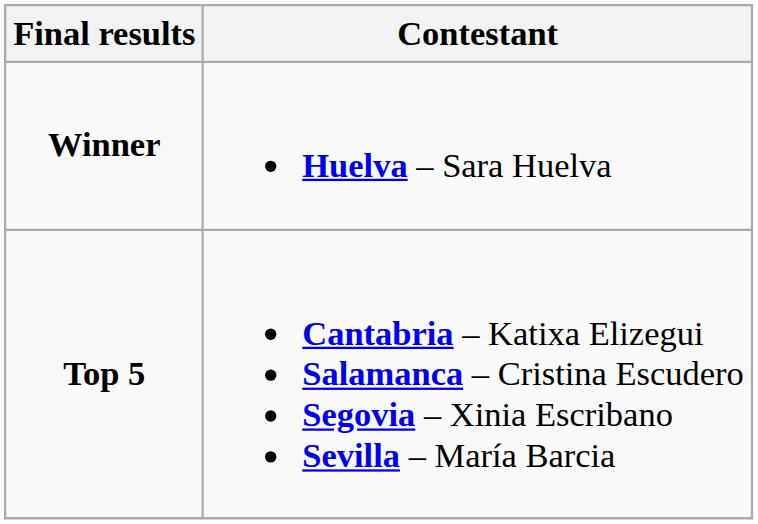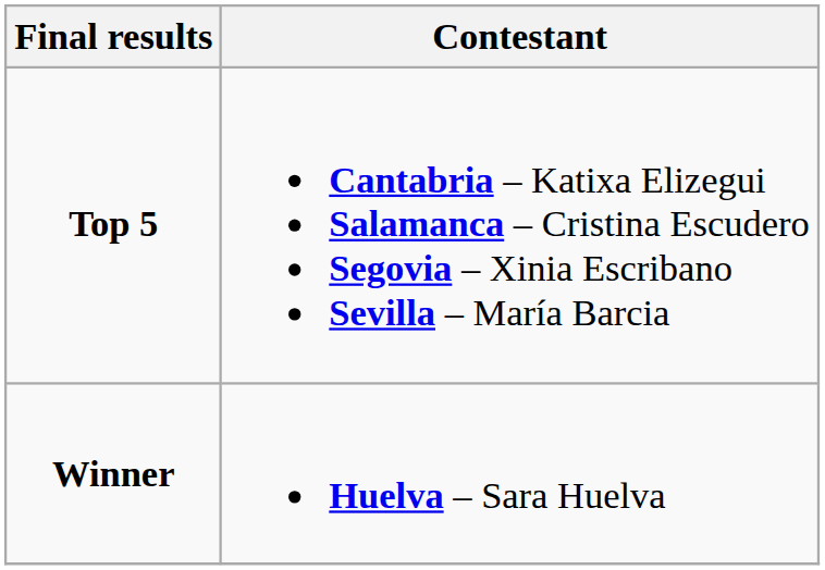 <table class="wikitable sortable" style="font-size: 95%;">
 <tr>
 <th>Final results</th>
 <th>Contestant</th>
 </tr>
 <tr>
+<td style="text-align:center;"><strong>Top 5</strong></td>
+<td><br><ul><li> <strong><a href='#'>Cantabria</a></strong> – Katixa Elizegui</li><li> <strong><a href='#'>Salamanca</a></strong> – Cristina Escudero</li><li> <strong><a href='#'>Segovia</a></strong> – Xinia Escribano</li><li> <strong><a href='#'>Sevilla</a></strong> – María Barcia</li></ul></td>
+</tr>
+<tr>
 <td style="text-align:center;"><strong>Winner</strong></td>
 <td><br><ul><li> <strong><a href='#'>Huelva</a></strong> – Sara Huelva</li></ul></td>
 </tr>
 <tr>
-<td style="text-align:center;"><strong>Top 5</strong></td>
-<td><br><ul><li> <strong><a href='#'>Cantabria</a></strong> – Katixa Elizegui</li><li> <strong><a href='#'>Salamanca</a></strong> – Cristina Escudero</li><li> <strong><a href='#'>Segovia</a></strong> – Xinia Escribano</li><li> <strong><a href='#'>Sevilla</a></strong> – María Barcia</li></ul></td>
-</tr>
-<tr>
 </tr>
 </table>
